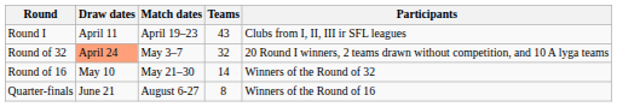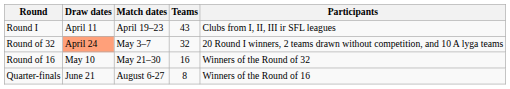 <table class="wikitable" style="font-size:90%">
 <tr>
 <th>Round</th>
 <th>Draw dates</th>
 <th>Match dates</th>
 <th>Teams</th>
 <th>Participants</th>
 </tr>
 <tr>
 <td>Round I</td>
 <td>April 11</td>
 <td>April 19–23</td>
 <td style="text-align:center;">43</td>
 <td>Clubs from I, II, III ir SFL leagues</td>
 </tr>
 <tr>
 <td>Round of 32</td>
 <td style="background: lightsalmon;">April 24</td>
 <td>May 3–7</td>
 <td style="text-align:center;">32</td>
 <td>20 Round I winners, 2 teams drawn without competition, and 10 A lyga teams</td>
 </tr>
 <tr>
 <td>Round of 16</td>
 <td>May 10</td>
 <td>May 21–30</td>
-<td style="text-align:center;">14</td>
+<td style="text-align:center;">16</td>
 <td>Winners of the Round of 32</td>
 </tr>
 <tr>
 <td>Quarter-finals</td>
 <td>June 21</td>
 <td>August 6-27</td>
 <td style="text-align:center;">8</td>
 <td>Winners of the Round of 16</td>
 </tr>
 </table>
